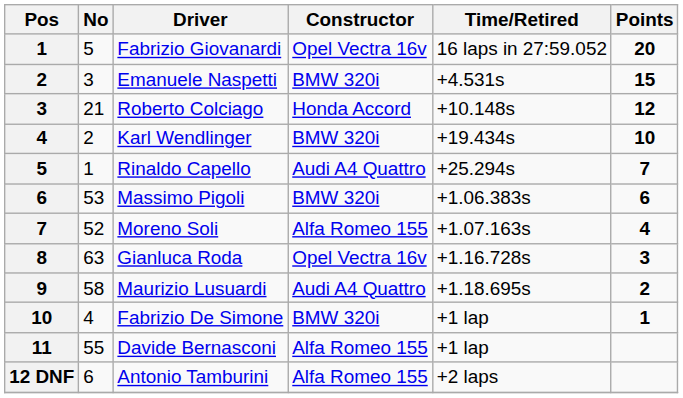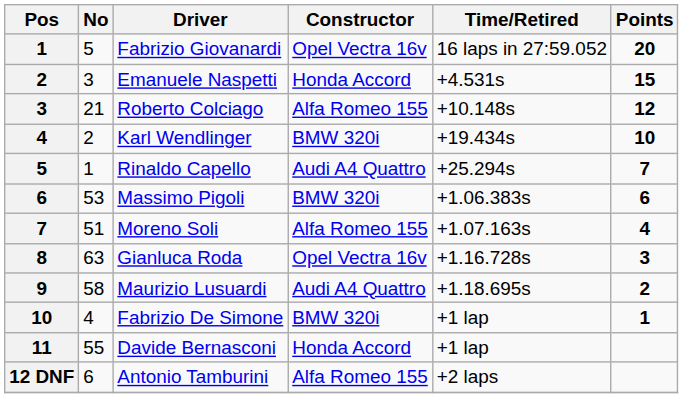 <table class="wikitable" style="font-size: 85%;">
 <tr>
 <th>Pos</th>
 <th>No</th>
 <th>Driver</th>
 <th>Constructor</th>
 <th>Time/Retired</th>
 <th>Points</th>
 </tr>
 <tr>
 <th>1</th>
 <td>5</td>
 <td> <a href='#'>Fabrizio Giovanardi</a></td>
 <td><a href='#'> Opel Vectra 16v</a></td>
 <td>16 laps in 27:59.052</td>
 <td align=center><strong>20</strong></td>
 </tr>
 <tr>
 <th>2</th>
 <td>3</td>
 <td> <a href='#'>Emanuele Naspetti</a></td>
-<td><a href='#'>BMW 320i</a></td>
+<td><a href='#'>Honda Accord</a></td>
 <td>+4.531s</td>
 <td align=center><strong>15</strong></td>
 </tr>
 <tr>
 <th>3</th>
 <td>21</td>
 <td> <a href='#'>Roberto Colciago</a></td>
-<td><a href='#'>Honda Accord</a></td>
+<td><a href='#'>Alfa Romeo 155</a></td>
 <td>+10.148s</td>
 <td align=center><strong>12</strong></td>
 </tr>
 <tr>
 <th>4</th>
 <td>2</td>
 <td> <a href='#'>Karl Wendlinger</a></td>
 <td><a href='#'>BMW 320i</a></td>
 <td>+19.434s</td>
 <td align=center><strong>10</strong></td>
 </tr>
 <tr>
 <th>5</th>
 <td>1</td>
 <td> <a href='#'>Rinaldo Capello</a></td>
 <td><a href='#'>Audi A4 Quattro</a></td>
 <td>+25.294s</td>
 <td align=center><strong>7</strong></td>
 </tr>
 <tr>
 <th>6</th>
 <td>53</td>
 <td> <a href='#'>Massimo Pigoli</a></td>
 <td><a href='#'>BMW 320i</a></td>
 <td>+1.06.383s</td>
 <td align=center><strong>6</strong></td>
 </tr>
 <tr>
 <th>7</th>
-<td>52</td>
+<td>51</td>
 <td> <a href='#'>Moreno Soli</a></td>
 <td><a href='#'>Alfa Romeo 155</a></td>
 <td>+1.07.163s</td>
 <td align=center><strong>4</strong></td>
 </tr>
 <tr>
 <th>8</th>
 <td>63</td>
 <td> <a href='#'>Gianluca Roda</a></td>
 <td><a href='#'> Opel Vectra 16v</a></td>
 <td>+1.16.728s</td>
 <td align=center><strong>3</strong></td>
 </tr>
 <tr>
 <th>9</th>
 <td>58</td>
 <td> <a href='#'>Maurizio Lusuardi</a></td>
 <td><a href='#'>Audi A4 Quattro</a></td>
 <td>+1.18.695s</td>
 <td align=center><strong>2</strong></td>
 </tr>
 <tr>
 <th>10</th>
 <td>4</td>
 <td> <a href='#'>Fabrizio De Simone</a></td>
 <td><a href='#'>BMW 320i</a></td>
 <td>+1 lap</td>
 <td align=center><strong>1</strong></td>
 </tr>
 <tr>
 <th>11</th>
 <td>55</td>
 <td> <a href='#'>Davide Bernasconi</a></td>
-<td><a href='#'>Alfa Romeo 155</a></td>
+<td><a href='#'>Honda Accord</a></td>
 <td>+1 lap</td>
 <td></td>
 </tr>
 <tr>
 <th>12 DNF</th>
 <td>6</td>
 <td> <a href='#'>Antonio Tamburini</a></td>
 <td><a href='#'>Alfa Romeo 155</a></td>
 <td>+2 laps</td>
 <td></td>
 </tr>
 <tr>
 </tr>
 </table>
